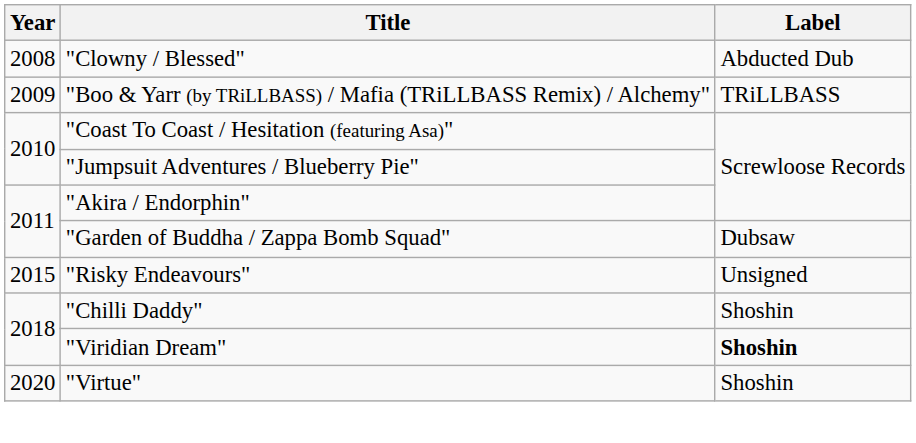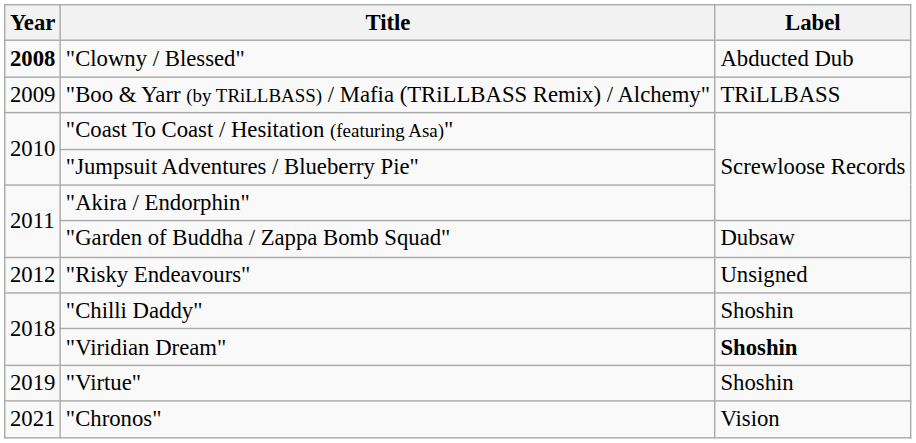 <table class="wikitable">
 <tr>
 <th>Year</th>
 <th>Title</th>
 <th>Label</th>
 </tr>
 <tr>
-<td>2008</td>
+<td><strong>2008</strong></td>
 <td>"Clowny / Blessed"</td>
 <td>Abducted Dub</td>
 </tr>
 <tr>
 <td>2009</td>
 <td>"Boo & Yarr <small>(by TRiLLBASS)</small> / Mafia (TRiLLBASS Remix) / Alchemy"</td>
 <td>TRiLLBASS</td>
 </tr>
 <tr>
 <td rowspan="2">2010</td>
 <td>"Coast To Coast / Hesitation <small>(featuring Asa)</small>"</td>
 <td rowspan="3">Screwloose Records</td>
 </tr>
 <tr>
 <td>"Jumpsuit Adventures / Blueberry Pie"</td>
 </tr>
 <tr>
 <td rowspan="2">2011</td>
 <td>"Akira / Endorphin"</td>
 </tr>
 <tr>
 <td>"Garden of Buddha / Zappa Bomb Squad"</td>
 <td>Dubsaw</td>
 </tr>
 <tr>
-<td>2015</td>
+<td>2012</td>
 <td>"Risky Endeavours"</td>
 <td>Unsigned</td>
 </tr>
 <tr>
 <td rowspan="2">2018</td>
 <td>"Chilli Daddy"</td>
 <td>Shoshin</td>
 </tr>
 <tr>
 <td>"Viridian Dream"</td>
 <td><strong>Shoshin</strong></td>
 </tr>
 <tr>
-<td>2020</td>
+<td>2019</td>
 <td>"Virtue"</td>
 <td>Shoshin</td>
 </tr>
+<tr>
+<td>2021</td>
+<td>"Chronos"</td>
+<td>Vision</td>
+</tr>
 </table>
